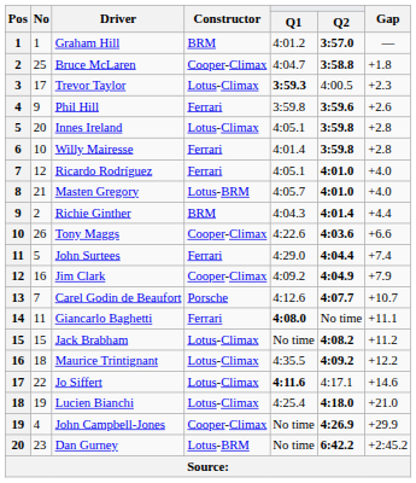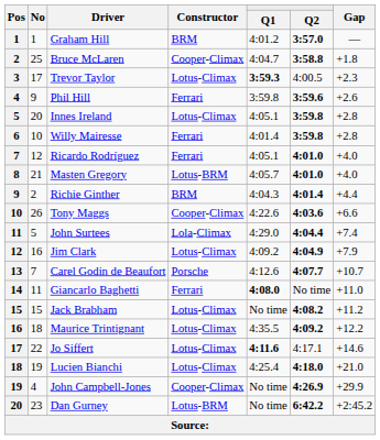 <table class="wikitable sortable" style="font-size: 95%;">
 <tr>
 <th rowspan="2">Pos</th>
 <th rowspan="2">No</th>
 <th rowspan="2">Driver</th>
 <th rowspan="2">Constructor</th>
 <th colspan="2" style="background:#eaecf0; text-align:center;"></th>
 <th rowspan="2">Gap</th>
 </tr>
 <tr>
 <th>Q1</th>
 <th>Q2</th>
 </tr>
 <tr>
 <th>1</th>
 <td>1</td>
 <td> <a href='#'>Graham Hill</a></td>
 <td><a href='#'>BRM</a></td>
 <td>4:01.2</td>
 <td><strong>3:57.0</strong></td>
 <td align="center">—</td>
 </tr>
 <tr>
 <th>2</th>
 <td>25</td>
 <td> <a href='#'>Bruce McLaren</a></td>
 <td><a href='#'>Cooper</a>-<a href='#'>Climax</a></td>
 <td>4:04.7</td>
 <td><strong>3:58.8</strong></td>
 <td>+1.8</td>
 </tr>
 <tr>
 <th>3</th>
 <td>17</td>
 <td> <a href='#'>Trevor Taylor</a></td>
 <td><a href='#'>Lotus</a>-<a href='#'>Climax</a></td>
 <td><strong>3:59.3</strong></td>
 <td>4:00.5</td>
 <td>+2.3</td>
 </tr>
 <tr>
 <th>4</th>
 <td>9</td>
 <td> <a href='#'>Phil Hill</a></td>
 <td><a href='#'>Ferrari</a></td>
 <td>3:59.8</td>
 <td><strong>3:59.6</strong></td>
 <td>+2.6</td>
 </tr>
 <tr>
 <th>5</th>
 <td>20</td>
 <td> <a href='#'>Innes Ireland</a></td>
 <td><a href='#'>Lotus</a>-<a href='#'>Climax</a></td>
 <td>4:05.1</td>
 <td><strong>3:59.8</strong></td>
 <td>+2.8</td>
 </tr>
 <tr>
 <th>6</th>
 <td>10</td>
 <td> <a href='#'>Willy Mairesse</a></td>
 <td><a href='#'>Ferrari</a></td>
 <td>4:01.4</td>
 <td><strong>3:59.8</strong></td>
 <td>+2.8</td>
 </tr>
 <tr>
 <th>7</th>
 <td>12</td>
 <td> <a href='#'>Ricardo Rodríguez</a></td>
 <td><a href='#'>Ferrari</a></td>
 <td>4:05.1</td>
 <td><strong>4:01.0</strong></td>
 <td>+4.0</td>
 </tr>
 <tr>
 <th>8</th>
 <td>21</td>
 <td> <a href='#'>Masten Gregory</a></td>
 <td><a href='#'>Lotus</a>-<a href='#'>BRM</a></td>
 <td>4:05.7</td>
 <td><strong>4:01.0</strong></td>
 <td>+4.0</td>
 </tr>
 <tr>
 <th>9</th>
 <td>2</td>
 <td> <a href='#'>Richie Ginther</a></td>
 <td><a href='#'>BRM</a></td>
 <td>4:04.3</td>
 <td><strong>4:01.4</strong></td>
 <td>+4.4</td>
 </tr>
 <tr>
 <th>10</th>
 <td>26</td>
 <td> <a href='#'>Tony Maggs</a></td>
 <td><a href='#'>Cooper</a>-<a href='#'>Climax</a></td>
 <td>4:22.6</td>
 <td><strong>4:03.6</strong></td>
 <td>+6.6</td>
 </tr>
 <tr>
 <th>11</th>
 <td>5</td>
 <td> <a href='#'>John Surtees</a></td>
-<td><a href='#'>Ferrari</a></td>
+<td><a href='#'>Lola</a>-<a href='#'>Climax</a></td>
 <td>4:29.0</td>
 <td><strong>4:04.4</strong></td>
 <td>+7.4</td>
 </tr>
 <tr>
 <th>12</th>
 <td>16</td>
 <td> <a href='#'>Jim Clark</a></td>
-<td><a href='#'>Cooper</a>-<a href='#'>Climax</a></td>
+<td><a href='#'>Lotus</a>-<a href='#'>Climax</a></td>
 <td>4:09.2</td>
 <td><strong>4:04.9</strong></td>
 <td>+7.9</td>
 </tr>
 <tr>
 <th>13</th>
 <td>7</td>
 <td> <a href='#'>Carel Godin de Beaufort</a></td>
 <td><a href='#'>Porsche</a></td>
 <td>4:12.6</td>
 <td><strong>4:07.7</strong></td>
 <td>+10.7</td>
 </tr>
 <tr>
 <th>14</th>
 <td>11</td>
 <td> <a href='#'>Giancarlo Baghetti</a></td>
 <td><a href='#'>Ferrari</a></td>
 <td><strong>4:08.0</strong></td>
 <td>No time</td>
-<td>+11.1</td>
+<td>+11.0</td>
 </tr>
 <tr>
 <th>15</th>
 <td>15</td>
 <td> <a href='#'>Jack Brabham</a></td>
 <td><a href='#'>Lotus</a>-<a href='#'>Climax</a></td>
 <td>No time</td>
 <td><strong>4:08.2</strong></td>
 <td>+11.2</td>
 </tr>
 <tr>
 <th>16</th>
 <td>18</td>
 <td> <a href='#'>Maurice Trintignant</a></td>
 <td><a href='#'>Lotus</a>-<a href='#'>Climax</a></td>
 <td>4:35.5</td>
 <td><strong>4:09.2</strong></td>
 <td>+12.2</td>
 </tr>
 <tr>
 <th>17</th>
 <td>22</td>
 <td> <a href='#'>Jo Siffert</a></td>
 <td><a href='#'>Lotus</a>-<a href='#'>Climax</a></td>
 <td><strong>4:11.6</strong></td>
 <td>4:17.1</td>
 <td>+14.6</td>
 </tr>
 <tr>
 <th>18</th>
 <td>19</td>
 <td> <a href='#'>Lucien Bianchi</a></td>
 <td><a href='#'>Lotus</a>-<a href='#'>Climax</a></td>
 <td>4:25.4</td>
 <td><strong>4:18.0</strong></td>
 <td>+21.0</td>
 </tr>
 <tr>
 <th>19</th>
 <td>4</td>
 <td> <a href='#'>John Campbell-Jones</a></td>
 <td><a href='#'>Cooper</a>-<a href='#'>Climax</a></td>
 <td>No time</td>
 <td><strong>4:26.9</strong></td>
 <td>+29.9</td>
 </tr>
 <tr>
 <th>20</th>
 <td>23</td>
 <td> <a href='#'>Dan Gurney</a></td>
 <td><a href='#'>Lotus</a>-<a href='#'>BRM</a></td>
 <td>No time</td>
 <td><strong>6:42.2</strong></td>
 <td>+2:45.2</td>
 </tr>
 <tr>
 <th colspan="7">Source:</th>
 </tr>
 </table>
